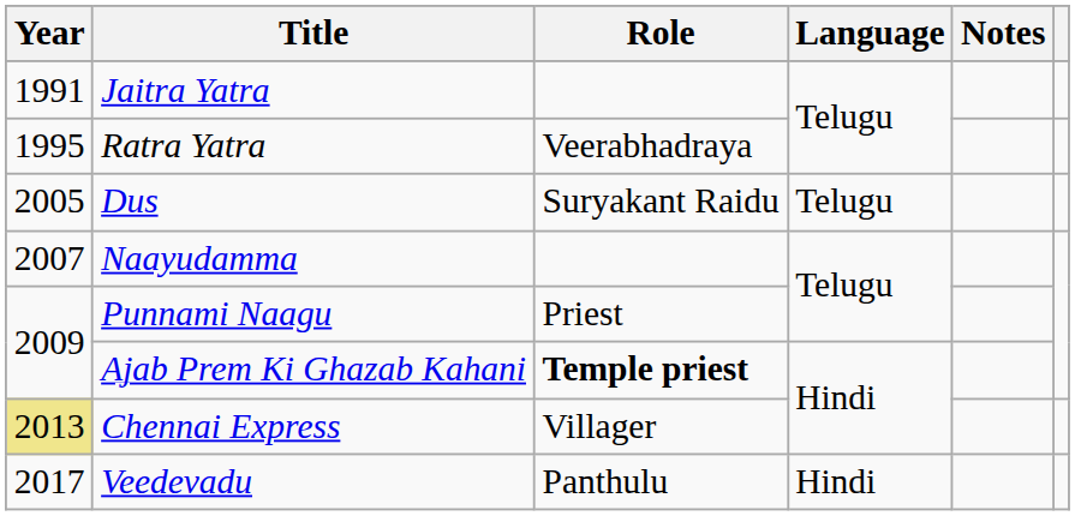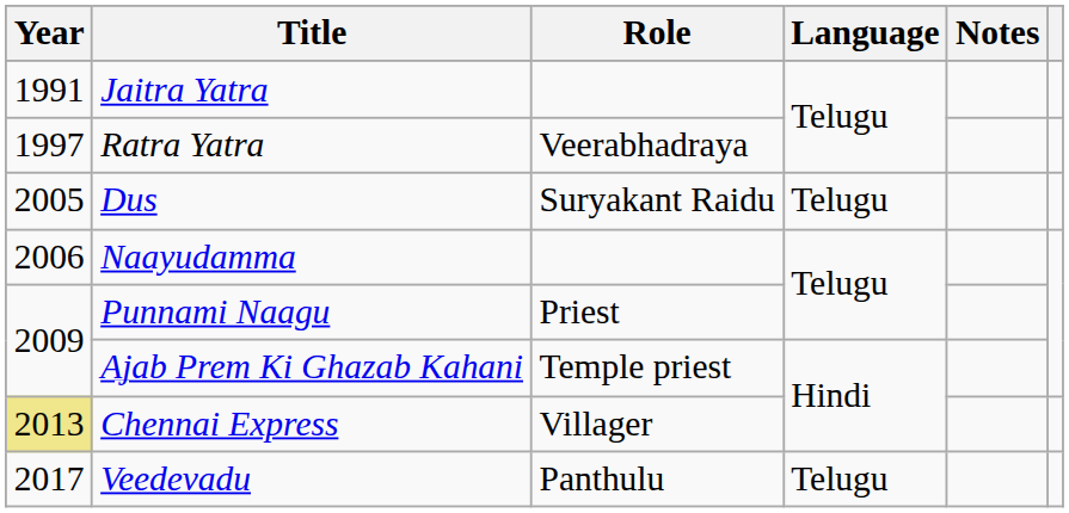 <table class="wikitable sortable">
 <tr>
 <th scope="col">Year</th>
 <th scope="col">Title</th>
 <th scope="col">Role</th>
 <th scope="col">Language</th>
 <th scope="col">Notes</th>
 <th scope="col" class="unsortable"></th>
 </tr>
 <tr>
 <td>1991</td>
 <td><em><a href='#'>Jaitra Yatra</a></em></td>
 <td></td>
 <td rowspan="2">Telugu</td>
 <td></td>
 <td></td>
 </tr>
 <tr>
-<td>1995</td>
+<td>1997</td>
 <td><em>Ratra Yatra</em></td>
 <td>Veerabhadraya</td>
 <td></td>
 <td></td>
 </tr>
 <tr>
 <td>2005</td>
 <td><em><a href='#'>Dus</a></em></td>
 <td>Suryakant Raidu</td>
 <td>Telugu</td>
 <td></td>
 <td></td>
 </tr>
 <tr>
-<td>2007</td>
+<td>2006</td>
 <td><em><a href='#'>Naayudamma</a></em></td>
 <td></td>
 <td rowspan="2">Telugu</td>
 <td></td>
 <td rowspan="3"></td>
 </tr>
 <tr>
 <td rowspan="2">2009</td>
 <td><em><a href='#'>Punnami Naagu</a></em></td>
 <td>Priest</td>
 <td></td>
 </tr>
 <tr>
 <td><em><a href='#'>Ajab Prem Ki Ghazab Kahani</a></em></td>
-<td><strong>Temple priest</strong></td>
+<td>Temple priest</td>
 <td rowspan="2">Hindi</td>
 <td></td>
 </tr>
 <tr>
 <td style="background: khaki;">2013</td>
 <td><em><a href='#'>Chennai Express</a></em></td>
 <td>Villager</td>
 <td></td>
 <td></td>
 </tr>
 <tr>
 <td>2017</td>
 <td><em><a href='#'>Veedevadu</a></em></td>
 <td>Panthulu</td>
-<td>Hindi</td>
+<td>Telugu</td>
 <td></td>
 <td></td>
 </tr>
 </table>
